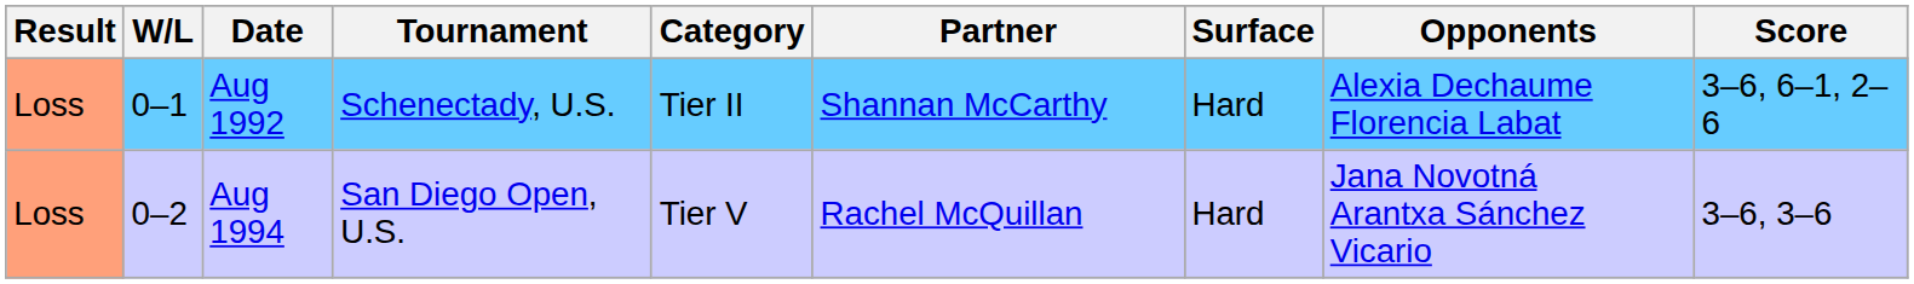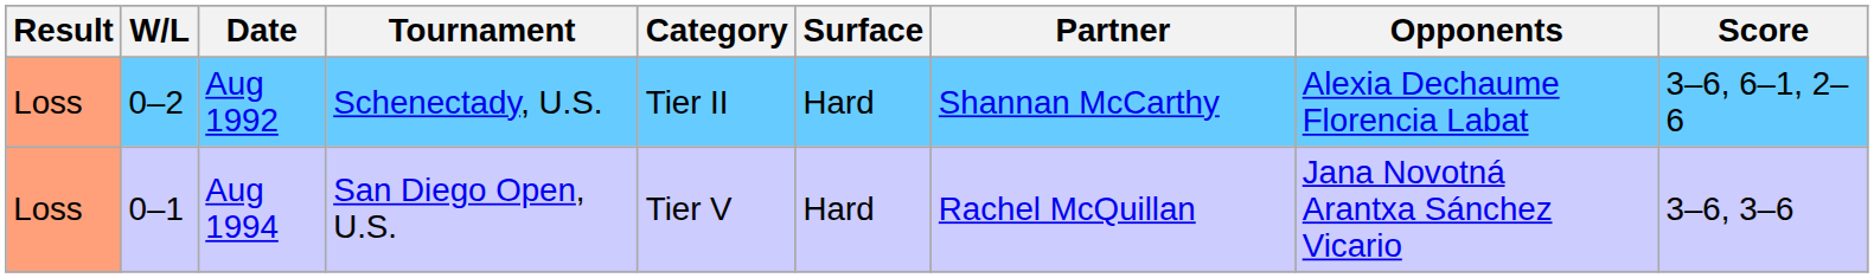 <table class="sortable wikitable">
 <tr>
 <th style="width:35px">Result</th>
 <th style="width:30px" class="unsortable">W/L</th>
 <th style="width:55px">Date</th>
 <th style="width:145px">Tournament</th>
 <th style="width:50px">Category</th>
+<th style="width:50px">Surface</th>
 <th style="width:170px">Partner</th>
-<th style="width:50px">Surface</th>
 <th style="width:170px">Opponents</th>
 <th style="width:95px" class="unsortable">Score</th>
 </tr>
 <tr style="background:#66ccff;">
 <td style="background:#FFA07A;">Loss</td>
-<td>0–1</td>
+<td>0–2</td>
 <td><a href='#'>Aug 1992</a></td>
 <td><a href='#'>Schenectady</a>, U.S.</td>
 <td>Tier II</td>
+<td>Hard</td>
 <td> <a href='#'>Shannan McCarthy</a></td>
-<td>Hard</td>
 <td> <a href='#'>Alexia Dechaume</a> <br>  <a href='#'>Florencia Labat</a></td>
 <td>3–6, 6–1, 2–6</td>
 </tr>
 <tr style="background:#ccccff;">
 <td style="background:#ffa07a;">Loss</td>
-<td>0–2</td>
+<td>0–1</td>
 <td><a href='#'>Aug 1994</a></td>
 <td><a href='#'>San Diego Open</a>, U.S.</td>
 <td>Tier V</td>
+<td>Hard</td>
 <td> <a href='#'>Rachel McQuillan</a></td>
-<td>Hard</td>
 <td> <a href='#'>Jana Novotná</a> <br>  <a href='#'>Arantxa Sánchez Vicario</a></td>
 <td>3–6, 3–6</td>
 </tr>
 </table>
